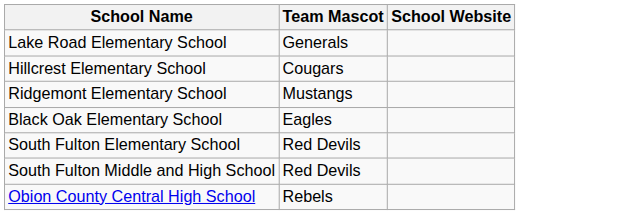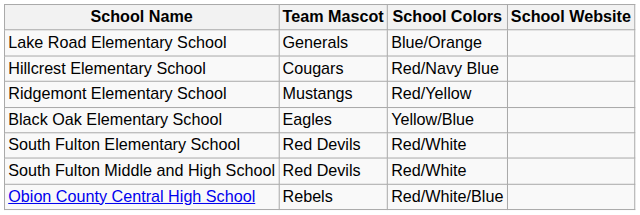 <table class="wikitable">
 <tr>
 <th>School Name</th>
 <th>Team Mascot</th>
+<th>School Colors</th>
 <th>School Website</th>
 </tr>
 <tr>
 <td>Lake Road Elementary School</td>
 <td>Generals</td>
+<td>Blue/Orange</td>
 <td></td>
 </tr>
 <tr>
 <td>Hillcrest Elementary School</td>
 <td>Cougars</td>
+<td>Red/Navy Blue</td>
 <td></td>
 </tr>
 <tr>
 <td>Ridgemont Elementary School</td>
 <td>Mustangs</td>
+<td>Red/Yellow</td>
 <td></td>
 </tr>
 <tr>
 <td>Black Oak Elementary School</td>
 <td>Eagles</td>
+<td>Yellow/Blue</td>
 <td></td>
 </tr>
 <tr>
 <td>South Fulton Elementary School</td>
 <td>Red Devils</td>
+<td>Red/White</td>
 <td></td>
 </tr>
 <tr>
 <td>South Fulton Middle and High School</td>
 <td>Red Devils</td>
+<td>Red/White</td>
 <td></td>
 </tr>
 <tr>
 <td><a href='#'>Obion County Central High School</a></td>
 <td>Rebels</td>
+<td>Red/White/Blue</td>
 <td></td>
 </tr>
 </table>
